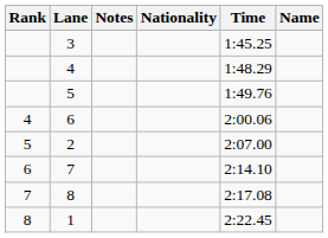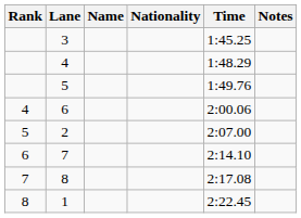 <table class="wikitable sortable" style="text-align:center">
 <tr>
 <th>Rank</th>
 <th>Lane</th>
-<th>Notes</th>
+<th>Name</th>
 <th>Nationality</th>
 <th>Time</th>
-<th>Name</th>
+<th>Notes</th>
 </tr>
 <tr>
 <td></td>
 <td>3</td>
-<td><strong></strong></td>
+<td align=left></td>
 <td align=left></td>
 <td>1:45.25</td>
-<td align=left></td>
+<td><strong></strong></td>
 </tr>
 <tr>
 <td></td>
 <td>4</td>
-<td></td>
+<td align=left></td>
 <td align=left></td>
 <td>1:48.29</td>
-<td align=left></td>
+<td></td>
 </tr>
 <tr>
 <td></td>
 <td>5</td>
-<td></td>
+<td align=left></td>
 <td align=left></td>
 <td>1:49.76</td>
-<td align=left></td>
+<td></td>
 </tr>
 <tr>
 <td>4</td>
 <td>6</td>
-<td></td>
+<td align=left></td>
 <td align=left></td>
 <td>2:00.06</td>
-<td align=left></td>
+<td></td>
 </tr>
 <tr>
 <td>5</td>
 <td>2</td>
-<td></td>
+<td align=left></td>
 <td align=left></td>
 <td>2:07.00</td>
-<td align=left></td>
+<td></td>
 </tr>
 <tr>
 <td>6</td>
 <td>7</td>
-<td></td>
+<td align=left></td>
 <td align=left></td>
 <td>2:14.10</td>
-<td align=left></td>
+<td></td>
 </tr>
 <tr>
 <td>7</td>
 <td>8</td>
-<td></td>
+<td align=left></td>
 <td align=left></td>
 <td>2:17.08</td>
-<td align=left></td>
+<td></td>
 </tr>
 <tr>
 <td>8</td>
 <td>1</td>
-<td></td>
+<td align=left></td>
 <td align=left></td>
 <td>2:22.45</td>
-<td align=left></td>
+<td></td>
 </tr>
 </table>
